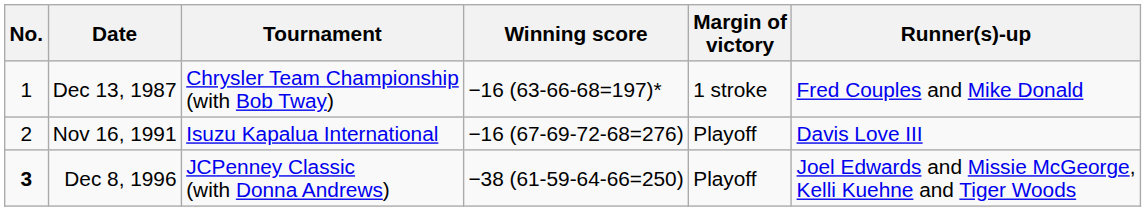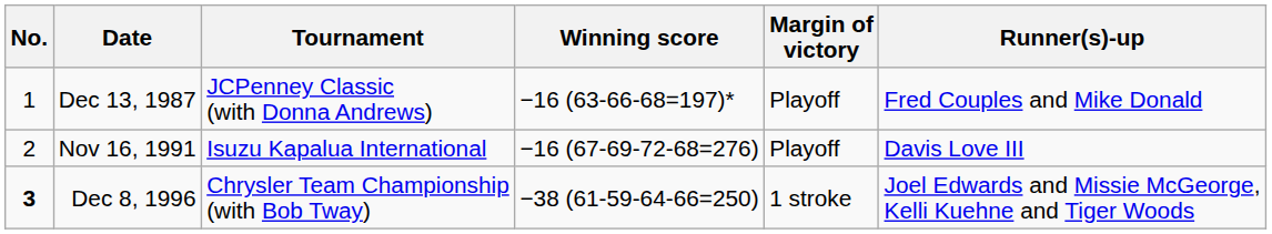 <table class="wikitable" style="font-size:95%;">
 <tr>
 <th>No.</th>
 <th>Date</th>
 <th>Tournament</th>
 <th>Winning score</th>
 <th>Margin of<br>victory</th>
 <th>Runner(s)-up</th>
 </tr>
 <tr>
 <td align=center>1</td>
 <td align=right>Dec 13, 1987</td>
-<td><a href='#'>Chrysler Team Championship</a><br>(with  <a href='#'>Bob Tway</a>)</td>
+<td><a href='#'>JCPenney Classic</a><br>(with  <a href='#'>Donna Andrews</a>)</td>
 <td>−16 (63-66-68=197)*</td>
-<td>1 stroke</td>
+<td>Playoff</td>
 <td> <a href='#'>Fred Couples</a> and  <a href='#'>Mike Donald</a></td>
 </tr>
 <tr>
 <td align=center>2</td>
 <td align=right>Nov 16, 1991</td>
 <td><a href='#'>Isuzu Kapalua International</a></td>
 <td>−16 (67-69-72-68=276)</td>
 <td>Playoff</td>
 <td> <a href='#'>Davis Love III</a></td>
 </tr>
 <tr>
 <td align=center><strong>3</strong></td>
 <td align=right>Dec 8, 1996</td>
-<td><a href='#'>JCPenney Classic</a><br>(with  <a href='#'>Donna Andrews</a>)</td>
+<td><a href='#'>Chrysler Team Championship</a><br>(with  <a href='#'>Bob Tway</a>)</td>
 <td>−38 (61-59-64-66=250)</td>
-<td>Playoff</td>
+<td>1 stroke</td>
 <td> <a href='#'>Joel Edwards</a> and  <a href='#'>Missie McGeorge</a>,<br> <a href='#'>Kelli Kuehne</a> and  <a href='#'>Tiger Woods</a></td>
 </tr>
 </table>
